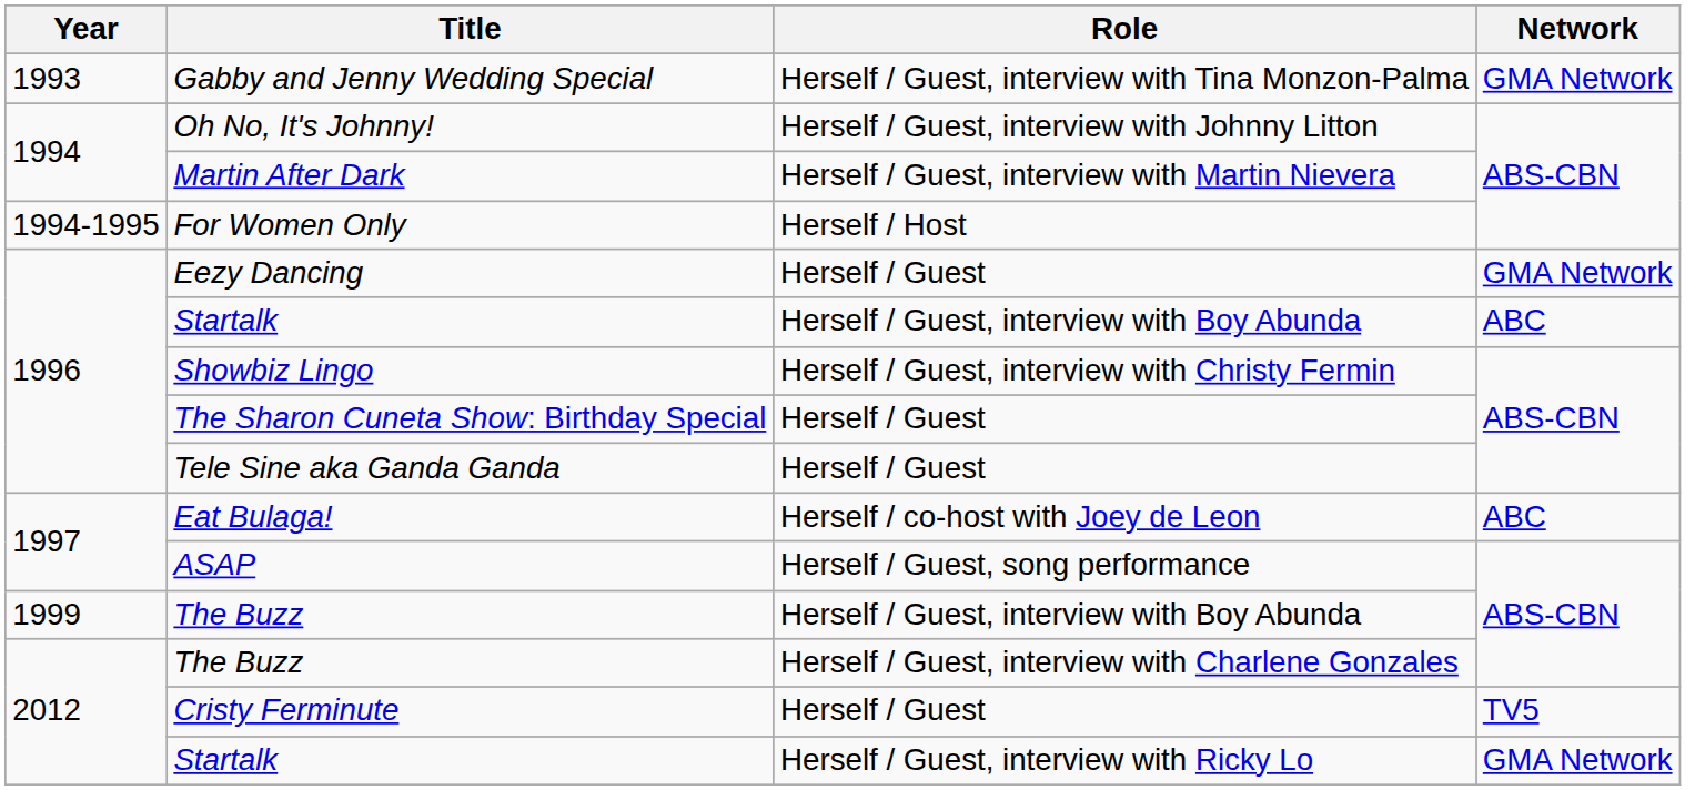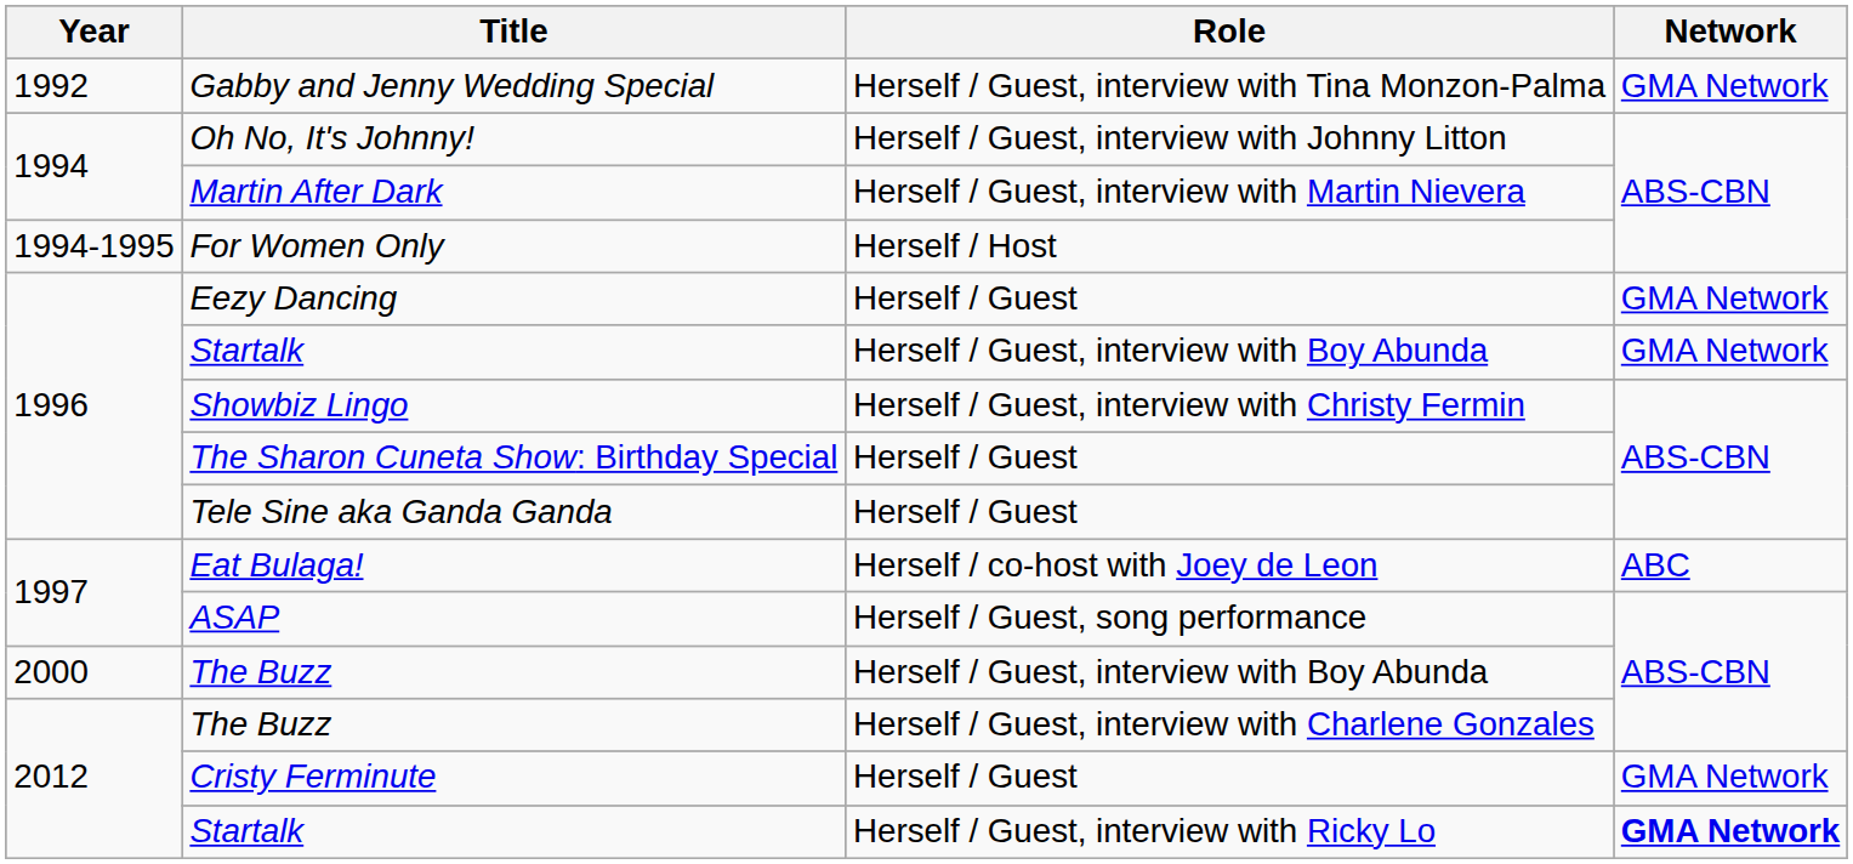 <table class="wikitable">
 <tr>
 <th>Year</th>
 <th>Title</th>
 <th>Role</th>
 <th>Network</th>
 </tr>
 <tr>
-<td>1993</td>
+<td>1992</td>
 <td><em>Gabby and Jenny Wedding Special</em></td>
 <td>Herself / Guest, interview with Tina Monzon-Palma</td>
 <td><a href='#'>GMA Network</a></td>
 </tr>
 <tr>
 <td rowspan="2">1994</td>
 <td><em>Oh No, It's Johnny!</em></td>
 <td>Herself / Guest, interview with Johnny Litton</td>
 <td rowspan="3"><a href='#'>ABS-CBN</a></td>
 </tr>
 <tr>
 <td><em><a href='#'>Martin After Dark</a></em></td>
 <td>Herself / Guest, interview with <a href='#'>Martin Nievera</a></td>
 </tr>
 <tr>
 <td>1994-1995</td>
 <td><em>For Women Only</em></td>
 <td>Herself / Host</td>
 </tr>
 <tr>
 <td rowspan="5">1996</td>
 <td><em>Eezy Dancing</em></td>
 <td>Herself / Guest</td>
 <td><a href='#'>GMA Network</a></td>
 </tr>
 <tr>
 <td><em><a href='#'>Startalk</a></em></td>
 <td>Herself / Guest, interview with <a href='#'>Boy Abunda</a></td>
-<td><a href='#'>ABC</a></td>
+<td><a href='#'>GMA Network</a></td>
 </tr>
 <tr>
 <td><em><a href='#'>Showbiz Lingo</a></em></td>
 <td>Herself / Guest, interview with <a href='#'>Christy Fermin</a></td>
 <td rowspan="3"><a href='#'>ABS-CBN</a></td>
 </tr>
 <tr>
 <td><a href='#'><em>The Sharon Cuneta Show</em>: Birthday Special</a></td>
 <td>Herself / Guest</td>
 </tr>
 <tr>
 <td><em>Tele Sine aka Ganda Ganda</em></td>
 <td>Herself / Guest</td>
 </tr>
 <tr>
 <td rowspan="2">1997</td>
 <td><em><a href='#'>Eat Bulaga!</a></em></td>
 <td>Herself / co-host with <a href='#'>Joey de Leon</a></td>
 <td><a href='#'>ABC</a></td>
 </tr>
 <tr>
 <td><em><a href='#'>ASAP</a></em></td>
 <td>Herself / Guest, song performance</td>
 <td rowspan="3"><a href='#'>ABS-CBN</a></td>
 </tr>
 <tr>
-<td>1999</td>
+<td>2000</td>
 <td><em><a href='#'>The Buzz</a></em></td>
 <td>Herself / Guest, interview with Boy Abunda</td>
 </tr>
 <tr>
 <td rowspan="3">2012</td>
 <td><em>The Buzz</em></td>
 <td>Herself / Guest, interview with <a href='#'>Charlene Gonzales</a></td>
 </tr>
 <tr>
 <td><em><a href='#'>Cristy Ferminute</a></em></td>
 <td>Herself / Guest</td>
-<td><a href='#'>TV5</a></td>
+<td><a href='#'>GMA Network</a></td>
 </tr>
 <tr>
 <td><em><a href='#'>Startalk</a></em></td>
 <td>Herself / Guest, interview with <a href='#'>Ricky Lo</a></td>
-<td><a href='#'>GMA Network</a></td>
+<td><strong><a href='#'>GMA Network</a></strong></td>
 </tr>
 </table>
